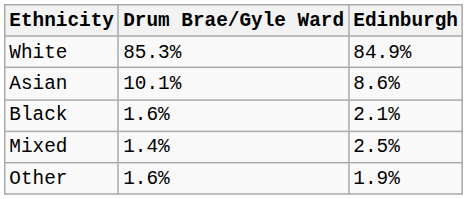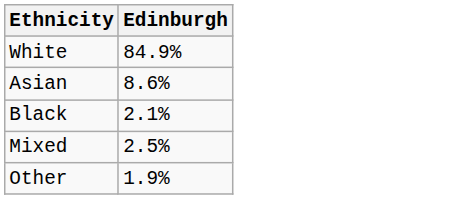 <table class="wikitable">
 <tr>
 <th>Ethnicity</th>
-<th>Drum Brae/Gyle Ward</th>
 <th>Edinburgh</th>
 </tr>
 <tr>
 <td>White</td>
-<td>85.3%</td>
 <td>84.9%</td>
 </tr>
 <tr>
 <td>Asian</td>
-<td>10.1%</td>
 <td>8.6%</td>
 </tr>
 <tr>
 <td>Black</td>
-<td>1.6%</td>
 <td>2.1%</td>
 </tr>
 <tr>
 <td>Mixed</td>
-<td>1.4%</td>
 <td>2.5%</td>
 </tr>
 <tr>
 <td>Other</td>
-<td>1.6%</td>
 <td>1.9%</td>
 </tr>
 </table>
